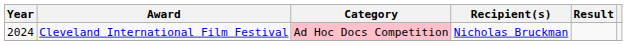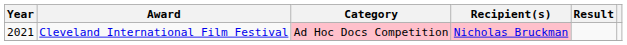 <table class="wikitable plainrowheaders sortable">
 <tr>
 <th scope="col">Year</th>
 <th scope="col">Award</th>
 <th scope="col">Category</th>
 <th scope="col">Recipient(s)</th>
 <th scope="col">Result</th>
 <th scope="col" class="unsortable"></th>
 </tr>
 <tr>
-<td>2024</td>
+<td>2021</td>
 <td><a href='#'>Cleveland International Film Festival</a></td>
 <td style="background: pink;">Ad Hoc Docs Competition</td>
-<td><a href='#'>Nicholas Bruckman</a></td>
+<td style="background: pink;"><a href='#'>Nicholas Bruckman</a></td>
 <td></td>
 <td></td>
 </tr>
 <tr>
 </tr>
 </table>
